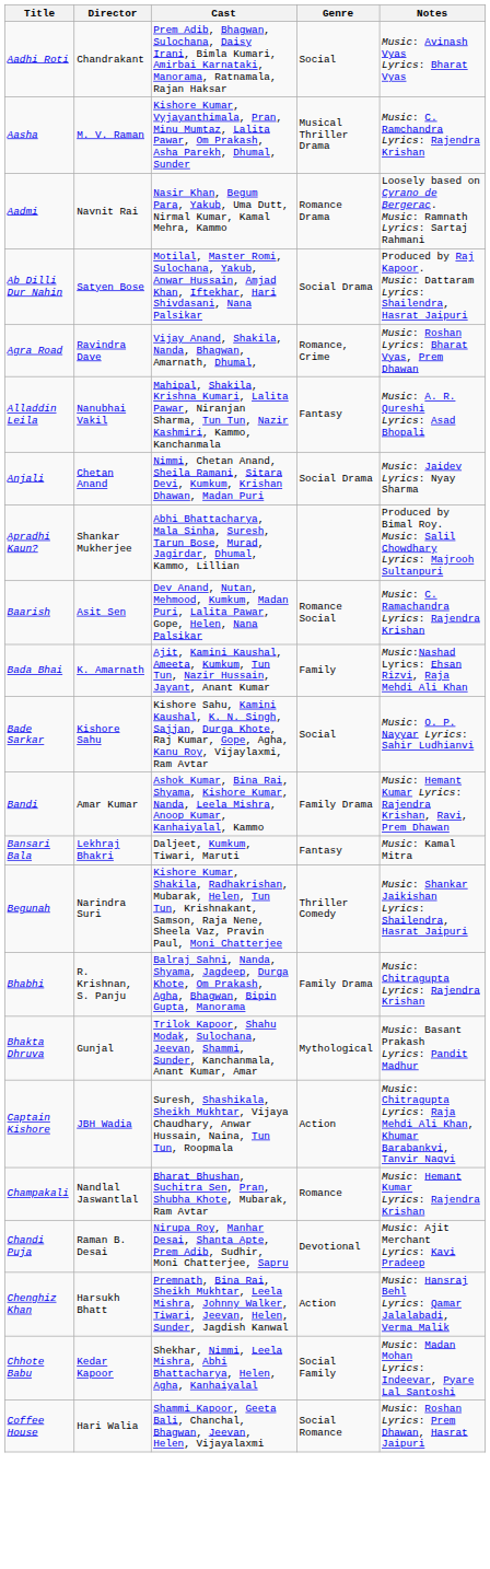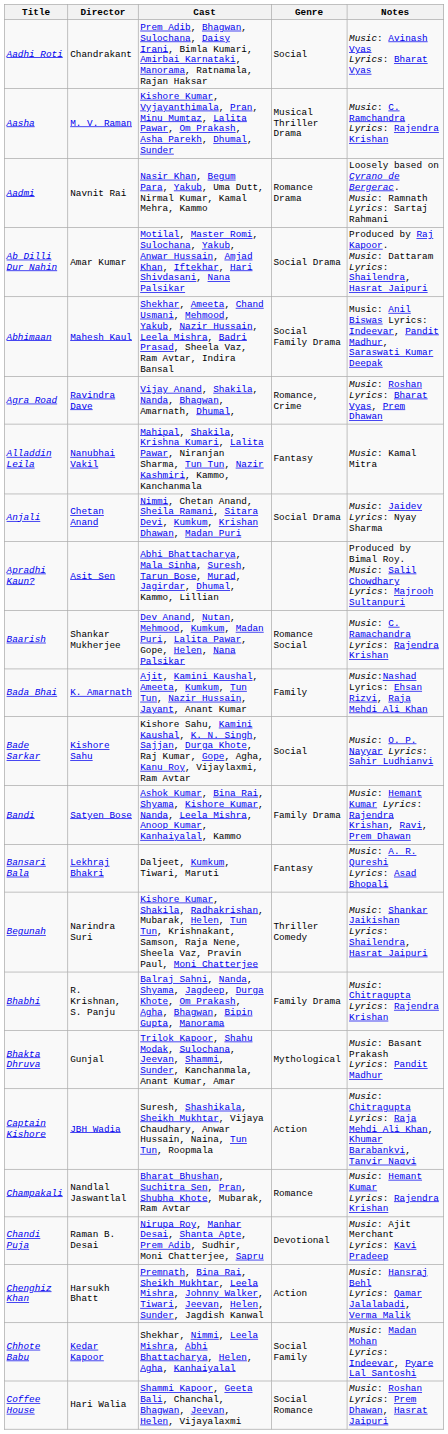 <table class="wikitable">
 <tr>
 <th>Title</th>
 <th>Director</th>
 <th>Cast</th>
 <th>Genre</th>
 <th>Notes</th>
 </tr>
 <tr>
 <td><em><a href='#'>Aadhi Roti</a></em></td>
 <td>Chandrakant</td>
 <td><a href='#'>Prem Adib</a>, <a href='#'>Bhagwan</a>, <a href='#'>Sulochana</a>, <a href='#'>Daisy Irani</a>, Bimla Kumari, <a href='#'>Amirbai Karnataki</a>, <a href='#'>Manorama</a>, Ratnamala, Rajan Haksar</td>
 <td>Social</td>
 <td><em>Music</em>: <a href='#'>Avinash Vyas</a><br><em>Lyrics</em>: <a href='#'>Bharat Vyas</a></td>
 </tr>
 <tr>
 <td><em><a href='#'>Aasha</a></em></td>
 <td><a href='#'>M. V. Raman</a></td>
 <td><a href='#'>Kishore Kumar</a>, <a href='#'>Vyjayanthimala</a>, <a href='#'>Pran</a>, <a href='#'>Minu Mumtaz</a>, <a href='#'>Lalita Pawar</a>, <a href='#'>Om Prakash</a>, <a href='#'>Asha Parekh</a>, <a href='#'>Dhumal</a>, <a href='#'>Sunder</a></td>
 <td>Musical Thriller Drama</td>
 <td><em>Music</em>: <a href='#'>C. Ramchandra</a><br><em>Lyrics</em>: <a href='#'>Rajendra Krishan</a></td>
 </tr>
 <tr>
 <td><em><a href='#'>Aadmi</a></em></td>
 <td>Navnit Rai</td>
 <td><a href='#'>Nasir Khan</a>, <a href='#'>Begum Para</a>, <a href='#'>Yakub</a>, Uma Dutt, Nirmal Kumar, Kamal Mehra, Kammo</td>
 <td>Romance Drama</td>
 <td>Loosely based on <em><a href='#'>Cyrano de Bergerac</a></em>.<br><em>Music</em>: Ramnath<br><em>Lyrics</em>: Sartaj Rahmani</td>
 </tr>
 <tr>
 <td><em><a href='#'>Ab Dilli Dur Nahin</a></em></td>
-<td><a href='#'>Satyen Bose</a></td>
+<td>Amar Kumar</td>
 <td><a href='#'>Motilal</a>, <a href='#'>Master Romi</a>, <a href='#'>Sulochana</a>, <a href='#'>Yakub</a>, <a href='#'>Anwar Hussain</a>, <a href='#'>Amjad Khan</a>, <a href='#'>Iftekhar</a>, <a href='#'>Hari Shivdasani</a>, <a href='#'>Nana Palsikar</a></td>
 <td>Social Drama</td>
 <td>Produced by <a href='#'>Raj Kapoor</a>.<br><em>Music</em>: Dattaram<br><em>Lyrics</em>: <a href='#'>Shailendra</a>, <a href='#'>Hasrat Jaipuri</a></td>
+</tr>
+<tr>
+<td><em><a href='#'>Abhimaan</a></em></td>
+<td><a href='#'>Mahesh Kaul</a></td>
+<td><a href='#'>Shekhar</a>, <a href='#'>Ameeta</a>, <a href='#'>Chand Usmani</a>, <a href='#'>Mehmood</a>, <a href='#'>Yakub</a>, <a href='#'>Nazir Hussain</a>, <a href='#'>Leela Mishra</a>, <a href='#'>Badri Prasad</a>, Sheela Vaz, Ram Avtar, Indira Bansal</td>
+<td>Social Family Drama</td>
+<td>Music: <a href='#'>Anil Biswas</a> Lyrics: <a href='#'>Indeevar</a>, <a href='#'>Pandit Madhur</a>, <a href='#'>Saraswati Kumar Deepak</a></td>
 </tr>
 <tr>
 <td><em><a href='#'>Agra Road</a></em></td>
 <td><a href='#'>Ravindra Dave</a></td>
 <td><a href='#'>Vijay Anand</a>, <a href='#'>Shakila</a>, <a href='#'>Nanda</a>, <a href='#'>Bhagwan</a>, Amarnath, <a href='#'>Dhumal</a>,</td>
 <td>Romance, Crime</td>
 <td><em>Music</em>: <a href='#'>Roshan</a><br><em>Lyrics</em>: <a href='#'>Bharat Vyas</a>, <a href='#'>Prem Dhawan</a></td>
 </tr>
 <tr>
 <td><em><a href='#'>Alladdin Leila</a></em></td>
 <td><a href='#'>Nanubhai Vakil</a></td>
 <td><a href='#'>Mahipal</a>, <a href='#'>Shakila</a>, <a href='#'>Krishna Kumari</a>, <a href='#'>Lalita Pawar</a>, Niranjan Sharma, <a href='#'>Tun Tun</a>, <a href='#'>Nazir Kashmiri</a>, Kammo, Kanchanmala</td>
 <td>Fantasy</td>
-<td><em>Music</em>: <a href='#'>A. R. Qureshi</a><br><em>Lyrics</em>: <a href='#'>Asad Bhopali</a></td>
+<td><em>Music</em>: Kamal Mitra</td>
 </tr>
 <tr>
 <td><em><a href='#'>Anjali</a></em></td>
 <td><a href='#'>Chetan Anand</a></td>
 <td><a href='#'>Nimmi</a>, Chetan Anand, <a href='#'>Sheila Ramani</a>, <a href='#'>Sitara Devi</a>, <a href='#'>Kumkum</a>, <a href='#'>Krishan Dhawan</a>, <a href='#'>Madan Puri</a></td>
 <td>Social Drama</td>
 <td><em>Music</em>: <a href='#'>Jaidev</a><br><em>Lyrics</em>: Nyay Sharma</td>
 </tr>
 <tr>
 <td><em><a href='#'>Apradhi Kaun?</a></em></td>
-<td>Shankar Mukherjee</td>
+<td><a href='#'>Asit Sen</a></td>
 <td><a href='#'>Abhi Bhattacharya</a>, <a href='#'>Mala Sinha</a>, <a href='#'>Suresh</a>, <a href='#'>Tarun Bose</a>, <a href='#'>Murad</a>, <a href='#'>Jagirdar</a>, <a href='#'>Dhumal</a>, Kammo, Lillian</td>
 <td></td>
 <td>Produced by Bimal Roy. <em>Music</em>: <a href='#'>Salil Chowdhary</a>  <em>Lyrics</em>: <a href='#'>Majrooh Sultanpuri</a></td>
 </tr>
 <tr>
 <td><em><a href='#'>Baarish</a></em></td>
-<td><a href='#'>Asit Sen</a></td>
+<td>Shankar Mukherjee</td>
 <td><a href='#'>Dev Anand</a>, <a href='#'>Nutan</a>, <a href='#'>Mehmood</a>, <a href='#'>Kumkum</a>, <a href='#'>Madan Puri</a>, <a href='#'>Lalita Pawar</a>, Gope, <a href='#'>Helen</a>, <a href='#'>Nana Palsikar</a></td>
 <td>Romance Social</td>
 <td><em>Music</em>: <a href='#'>C. Ramachandra</a> <em>Lyrics</em>: <a href='#'>Rajendra Krishan</a></td>
 </tr>
 <tr>
 <td><em><a href='#'>Bada Bhai</a></em></td>
 <td><a href='#'>K. Amarnath</a></td>
 <td><a href='#'>Ajit</a>, <a href='#'>Kamini Kaushal</a>, <a href='#'>Ameeta</a>, <a href='#'>Kumkum</a>, <a href='#'>Tun Tun</a>, <a href='#'>Nazir Hussain</a>, <a href='#'>Jayant</a>, Anant Kumar</td>
 <td>Family</td>
 <td><em>Music</em>:<a href='#'>Nashad</a> Lyrics: <a href='#'>Ehsan Rizvi</a>, <a href='#'>Raja Mehdi Ali Khan</a></td>
 </tr>
 <tr>
 <td><em><a href='#'>Bade Sarkar</a></em></td>
 <td><a href='#'>Kishore Sahu</a></td>
 <td>Kishore Sahu, <a href='#'>Kamini Kaushal</a>, <a href='#'>K. N. Singh</a>, <a href='#'>Sajjan</a>, <a href='#'>Durga Khote</a>, Raj Kumar, <a href='#'>Gope</a>, Agha, <a href='#'>Kanu Roy</a>, Vijaylaxmi, Ram Avtar</td>
 <td>Social</td>
 <td><em>Music</em>: <a href='#'>O. P. Nayyar</a> <em>Lyrics</em>: <a href='#'>Sahir Ludhianvi</a></td>
 </tr>
 <tr>
 <td><em><a href='#'>Bandi</a></em></td>
-<td>Amar Kumar</td>
+<td><a href='#'>Satyen Bose</a></td>
 <td><a href='#'>Ashok Kumar</a>, <a href='#'>Bina Rai</a>, <a href='#'>Shyama</a>, <a href='#'>Kishore Kumar</a>, <a href='#'>Nanda</a>, <a href='#'>Leela Mishra</a>, <a href='#'>Anoop Kumar</a>, <a href='#'>Kanhaiyalal</a>, Kammo</td>
 <td>Family Drama</td>
 <td><em>Music</em>: <a href='#'>Hemant Kumar</a> <em>Lyrics</em>: <a href='#'>Rajendra Krishan</a>, <a href='#'>Ravi</a>, <a href='#'>Prem Dhawan</a></td>
 </tr>
 <tr>
 <td><em><a href='#'>Bansari Bala</a></em></td>
 <td><a href='#'>Lekhraj Bhakri</a></td>
 <td>Daljeet, <a href='#'>Kumkum</a>, Tiwari, Maruti</td>
 <td>Fantasy</td>
-<td><em>Music</em>: Kamal Mitra</td>
+<td><em>Music</em>: <a href='#'>A. R. Qureshi</a><br><em>Lyrics</em>: <a href='#'>Asad Bhopali</a></td>
 </tr>
 <tr>
 <td><em><a href='#'>Begunah</a></em></td>
 <td>Narindra Suri</td>
 <td><a href='#'>Kishore Kumar</a>, <a href='#'>Shakila</a>, <a href='#'>Radhakrishan</a>, Mubarak, <a href='#'>Helen</a>, <a href='#'>Tun Tun</a>, Krishnakant, Samson, Raja Nene, Sheela Vaz, Pravin Paul, <a href='#'>Moni Chatterjee</a></td>
 <td>Thriller Comedy</td>
 <td><em>Music</em>: <a href='#'>Shankar Jaikishan</a><br><em>Lyrics</em>: <a href='#'>Shailendra</a>, <a href='#'>Hasrat Jaipuri</a></td>
 </tr>
 <tr>
 <td><em><a href='#'>Bhabhi</a></em></td>
 <td>R. Krishnan, S. Panju</td>
 <td><a href='#'>Balraj Sahni</a>, <a href='#'>Nanda</a>, <a href='#'>Shyama</a>, <a href='#'>Jagdeep</a>, <a href='#'>Durga Khote</a>, <a href='#'>Om Prakash</a>, <a href='#'>Agha</a>, <a href='#'>Bhagwan</a>, <a href='#'>Bipin Gupta</a>, <a href='#'>Manorama</a></td>
 <td>Family Drama</td>
 <td><em>Music</em>: <a href='#'>Chitragupta</a><br><em>Lyrics</em>: <a href='#'>Rajendra Krishan</a></td>
 </tr>
 <tr>
 <td><em><a href='#'>Bhakta Dhruva</a></em></td>
 <td>Gunjal</td>
 <td><a href='#'>Trilok Kapoor</a>, <a href='#'>Shahu Modak</a>, <a href='#'>Sulochana</a>, <a href='#'>Jeevan</a>, <a href='#'>Shammi</a>, <a href='#'>Sunder</a>, Kanchanmala, Anant Kumar, Amar</td>
 <td>Mythological</td>
 <td><em>Music</em>: Basant Prakash<br><em>Lyrics</em>: <a href='#'>Pandit Madhur</a></td>
 </tr>
 <tr>
 <td><em><a href='#'>Captain Kishore</a></em></td>
 <td><a href='#'>JBH Wadia</a></td>
 <td>Suresh, <a href='#'>Shashikala</a>, <a href='#'>Sheikh Mukhtar</a>, Vijaya Chaudhary, Anwar Hussain, Naina, <a href='#'>Tun Tun</a>, Roopmala</td>
 <td>Action</td>
 <td><em>Music</em>: <a href='#'>Chitragupta</a> <em>Lyrics</em>: <a href='#'>Raja Mehdi Ali Khan</a>, <a href='#'>Khumar Barabankvi</a>, <a href='#'>Tanvir Naqvi</a></td>
 </tr>
 <tr>
 <td><em><a href='#'>Champakali</a></em></td>
 <td>Nandlal Jaswantlal</td>
 <td><a href='#'>Bharat Bhushan</a>, <a href='#'>Suchitra Sen</a>, <a href='#'>Pran</a>, <a href='#'>Shubha Khote</a>, Mubarak, Ram Avtar</td>
 <td>Romance</td>
 <td><em>Music</em>: <a href='#'>Hemant Kumar</a><br><em>Lyrics</em>: <a href='#'>Rajendra Krishan</a></td>
 </tr>
 <tr>
 <td><em><a href='#'>Chandi Puja</a></em></td>
 <td>Raman B. Desai</td>
 <td><a href='#'>Nirupa Roy</a>, <a href='#'>Manhar Desai</a>, <a href='#'>Shanta Apte</a>, <a href='#'>Prem Adib</a>, Sudhir, Moni Chatterjee, <a href='#'>Sapru</a></td>
 <td>Devotional</td>
 <td><em>Music</em>: Ajit Merchant<br><em>Lyrics</em>: <a href='#'>Kavi Pradeep</a></td>
 </tr>
 <tr>
 <td><em><a href='#'>Chenghiz Khan</a></em></td>
 <td>Harsukh Bhatt</td>
 <td><a href='#'>Premnath</a>, <a href='#'>Bina Rai</a>, <a href='#'>Sheikh Mukhtar</a>, <a href='#'>Leela Mishra</a>, <a href='#'>Johnny Walker</a>, <a href='#'>Tiwari</a>, <a href='#'>Jeevan</a>, <a href='#'>Helen</a>, <a href='#'>Sunder</a>, Jagdish Kanwal</td>
 <td>Action</td>
 <td><em>Music</em>: <a href='#'>Hansraj Behl</a><br><em>Lyrics</em>: <a href='#'>Qamar Jalalabadi</a>, <a href='#'>Verma Malik</a></td>
 </tr>
 <tr>
 <td><em><a href='#'>Chhote Babu</a></em></td>
 <td><a href='#'>Kedar Kapoor</a></td>
 <td>Shekhar, <a href='#'>Nimmi</a>, <a href='#'>Leela Mishra</a>, <a href='#'>Abhi Bhattacharya</a>, <a href='#'>Helen</a>, <a href='#'>Agha</a>, <a href='#'>Kanhaiyalal</a></td>
 <td>Social Family</td>
 <td><em>Music</em>: <a href='#'>Madan Mohan</a><br><em>Lyrics</em>: <a href='#'>Indeevar</a>, <a href='#'>Pyare Lal Santoshi</a></td>
 </tr>
 <tr>
 <td><em><a href='#'>Coffee House</a></em></td>
 <td>Hari Walia</td>
 <td><a href='#'>Shammi Kapoor</a>, <a href='#'>Geeta Bali</a>, Chanchal, <a href='#'>Bhagwan</a>, <a href='#'>Jeevan</a>, <a href='#'>Helen</a>, Vijayalaxmi</td>
 <td>Social Romance</td>
 <td><em>Music</em>: <a href='#'>Roshan</a><br><em>Lyrics</em>: <a href='#'>Prem Dhawan</a>, <a href='#'>Hasrat Jaipuri</a></td>
 </tr>
 </table>
